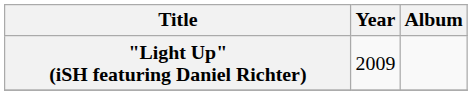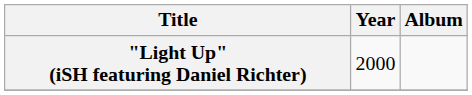 <table class="wikitable plainrowheaders" style="text-align:center;">
 <tr>
 <th scope="col" style="width:17em;">Title</th>
 <th scope="col">Year</th>
 <th scope="col">Album</th>
 </tr>
 <tr>
 <th scope="row">"Light Up" <br><span>(iSH featuring Daniel Richter)</span></th>
-<td>2009</td>
+<td>2000</td>
 <td></td>
 </tr>
 <tr>
 </tr>
 </table>
